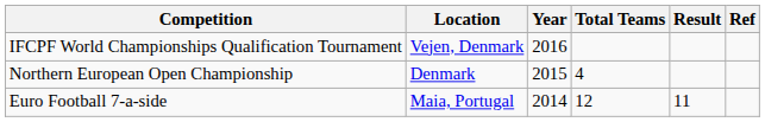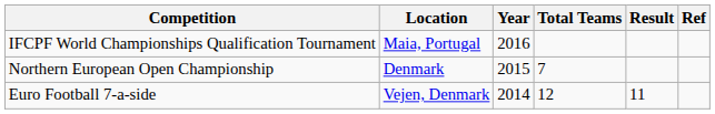 <table class="wikitable">
 <tr>
 <th>Competition</th>
 <th>Location</th>
 <th>Year</th>
 <th>Total Teams</th>
 <th>Result</th>
 <th>Ref</th>
 </tr>
 <tr>
 <td>IFCPF World Championships Qualification Tournament</td>
-<td><a href='#'>Vejen, Denmark</a></td>
+<td><a href='#'>Maia, Portugal</a></td>
 <td>2016</td>
 <td></td>
 <td></td>
 <td></td>
 </tr>
 <tr>
 <td>Northern European Open Championship</td>
 <td><a href='#'>Denmark</a></td>
 <td>2015</td>
-<td>4</td>
+<td>7</td>
 <td></td>
 <td></td>
 </tr>
 <tr>
 <td>Euro Football 7-a-side</td>
-<td><a href='#'>Maia, Portugal</a></td>
+<td><a href='#'>Vejen, Denmark</a></td>
 <td>2014</td>
 <td>12</td>
 <td>11</td>
 <td></td>
 </tr>
 </table>
